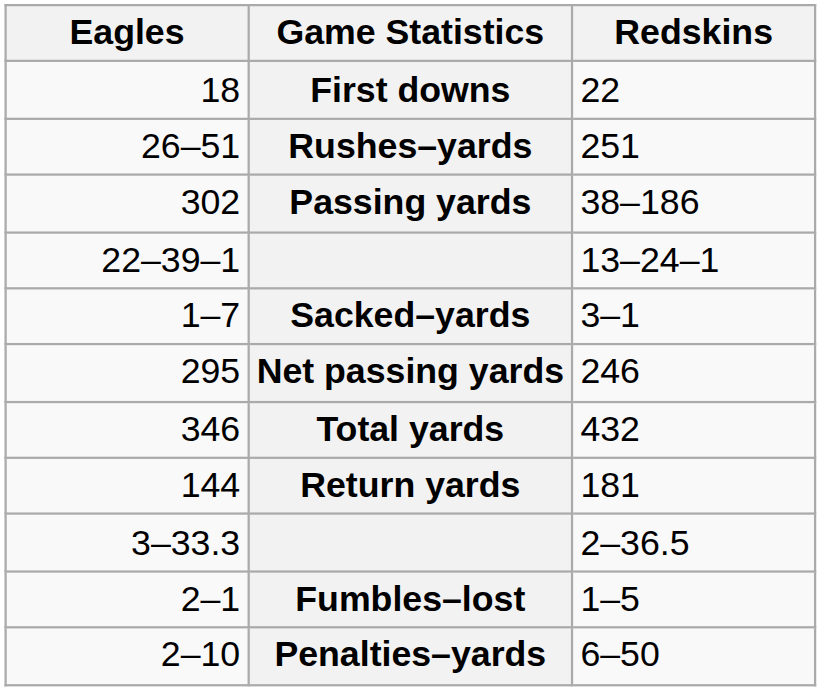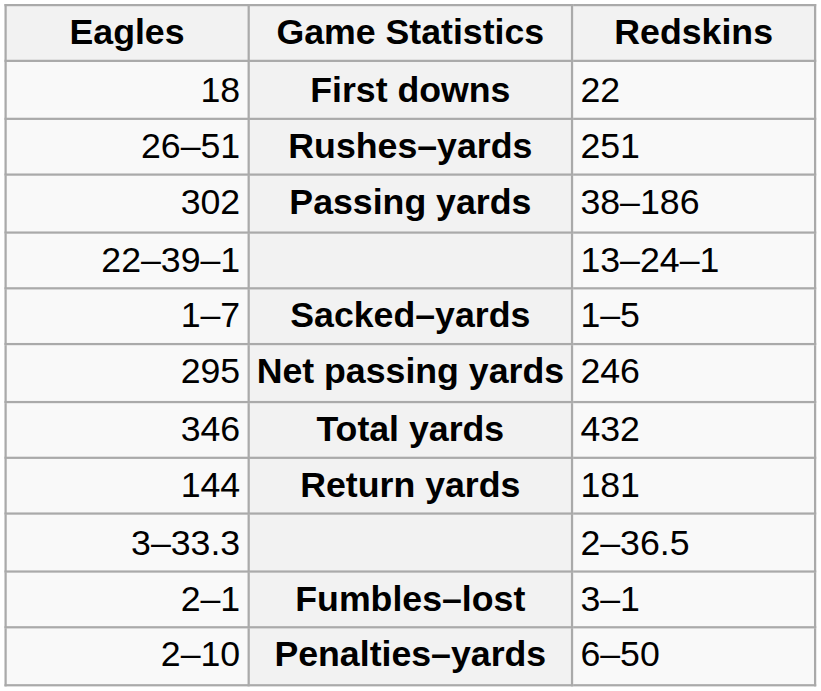 <table class="wikitable" style="margin: 1em auto 1em auto">
 <tr>
 <th style="width:30%;">Eagles</th>
 <th style="width:40%;">Game Statistics</th>
 <th style="width:30%;">Redskins</th>
 </tr>
 <tr>
 <td style="text-align:right;">18</td>
 <th>First downs</th>
 <td>22</td>
 </tr>
 <tr>
 <td style="text-align:right;">26–51</td>
 <th>Rushes–yards</th>
 <td>251</td>
 </tr>
 <tr>
 <td style="text-align:right;">302</td>
 <th>Passing yards</th>
 <td>38–186</td>
 </tr>
 <tr>
 <td style="text-align:right;">22–39–1</td>
 <th></th>
 <td>13–24–1</td>
 </tr>
 <tr>
 <td style="text-align:right;">1–7</td>
 <th>Sacked–yards</th>
-<td>3–1</td>
+<td>1–5</td>
 </tr>
 <tr>
 <td style="text-align:right;">295</td>
 <th>Net passing yards</th>
 <td>246</td>
 </tr>
 <tr>
 <td style="text-align:right;">346</td>
 <th>Total yards</th>
 <td>432</td>
 </tr>
 <tr>
 <td style="text-align:right;">144</td>
 <th>Return yards</th>
 <td>181</td>
 </tr>
 <tr>
 <td style="text-align:right;">3–33.3</td>
 <th></th>
 <td>2–36.5</td>
 </tr>
 <tr>
 <td style="text-align:right;">2–1</td>
 <th>Fumbles–lost</th>
-<td>1–5</td>
+<td>3–1</td>
 </tr>
 <tr>
 <td style="text-align:right;">2–10</td>
 <th>Penalties–yards</th>
 <td>6–50</td>
 </tr>
 </table>
